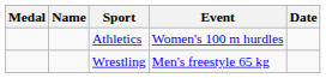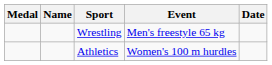 <table class="wikitable sortable" style=font-size:95%>
 <tr>
 <th>Medal</th>
 <th>Name</th>
 <th>Sport</th>
 <th>Event</th>
 <th>Date</th>
 </tr>
 <tr>
 <td></td>
 <td></td>
-<td><a href='#'>Athletics</a></td>
-<td><a href='#'>Women's 100 m hurdles</a></td>
+<td><a href='#'>Wrestling</a></td>
+<td><a href='#'>Men's freestyle 65 kg</a></td>
 <td></td>
 </tr>
 <tr>
 <td></td>
 <td></td>
-<td><a href='#'>Wrestling</a></td>
-<td><a href='#'>Men's freestyle 65 kg</a></td>
+<td><a href='#'>Athletics</a></td>
+<td><a href='#'>Women's 100 m hurdles</a></td>
 <td></td>
 </tr>
 </table>
